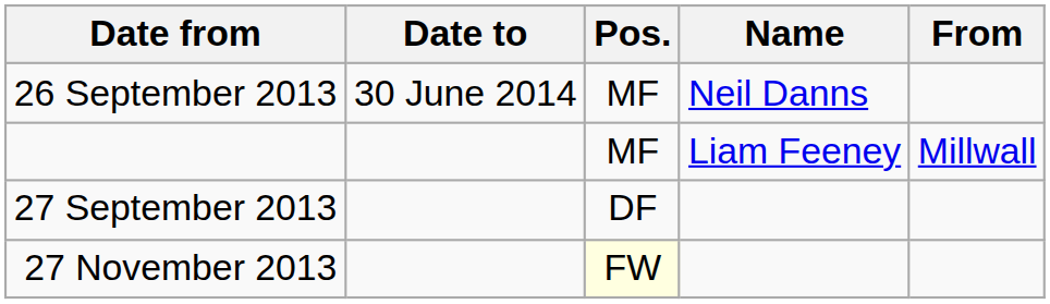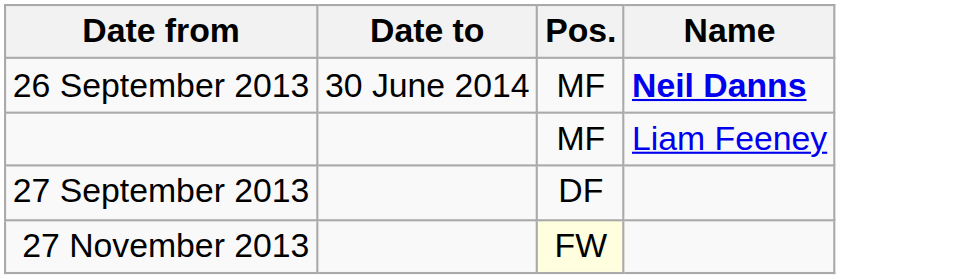 <table class="wikitable" style="text-align:center">
 <tr>
 <th>Date from</th>
 <th>Date to</th>
 <th>Pos.</th>
 <th>Name</th>
-<th>From</th>
 </tr>
 <tr>
 <td align="right">26 September 2013</td>
 <td align="right">30 June 2014</td>
 <td>MF</td>
-<td align="left"> <a href='#'>Neil Danns</a></td>
-<td align="left"></td>
+<td align="left"><strong> <a href='#'>Neil Danns</a></strong></td>
 </tr>
 <tr>
 <td align="right"></td>
 <td align="right"></td>
 <td>MF</td>
 <td align="left"> <a href='#'>Liam Feeney</a></td>
-<td align="left"> <a href='#'>Millwall</a></td>
 </tr>
 <tr>
 <td align="right">27 September 2013</td>
 <td align="right"></td>
 <td>DF</td>
-<td align="left"></td>
 <td align="left"></td>
 </tr>
 <tr>
 <td align="right">27 November 2013</td>
 <td align="right"></td>
 <td style="background: lightyellow;">FW</td>
 <td align="left"></td>
-<td align="left"></td>
 </tr>
 </table>
